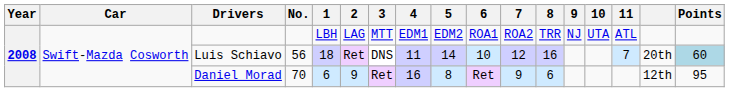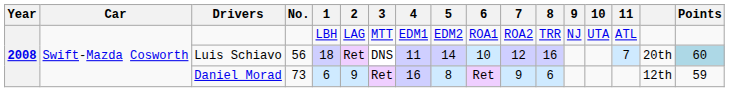 <table class="wikitable" style="text-align:center; font-size:90%">
 <tr>
 <th>Year</th>
 <th>Car</th>
 <th>Drivers</th>
 <th>No.</th>
 <th>1</th>
 <th>2</th>
 <th>3</th>
 <th>4</th>
 <th>5</th>
 <th>6</th>
 <th>7</th>
 <th>8</th>
 <th>9</th>
 <th>10</th>
 <th>11</th>
 <th></th>
 <th>Points</th>
 </tr>
 <tr>
 <th rowspan="3"><a href='#'>2008</a></th>
 <td rowspan="3"><a href='#'>Swift</a>-<a href='#'>Mazda</a> <a href='#'>Cosworth</a></td>
 <td></td>
 <td></td>
 <td><a href='#'>LBH</a></td>
 <td><a href='#'>LAG</a></td>
 <td><a href='#'>MTT</a></td>
 <td><a href='#'>EDM1</a></td>
 <td><a href='#'>EDM2</a></td>
 <td><a href='#'>ROA1</a></td>
 <td><a href='#'>ROA2</a></td>
 <td><a href='#'>TRR</a></td>
 <td><a href='#'>NJ</a></td>
 <td><a href='#'>UTA</a></td>
 <td><a href='#'>ATL</a></td>
 <td></td>
 <td></td>
 </tr>
 <tr>
 <td align="left"> Luis Schiavo</td>
 <td>56</td>
 <td style="background:#cfcfff;">18</td>
 <td style="background:#efcfff;">Ret</td>
 <td style="background:#fff;">DNS</td>
 <td style="background:#cfcfff;">11</td>
 <td style="background:#cfcfff;">14</td>
 <td style="background:#cfeaff;">10</td>
 <td style="background:#cfcfff;">12</td>
 <td style="background:#cfcfff;">16</td>
 <td></td>
 <td></td>
 <td style="background:#cfeaff;">7</td>
 <td>20th</td>
 <td style="background: lightblue;">60</td>
 </tr>
 <tr>
 <td align="left"> <a href='#'>Daniel Morad</a></td>
-<td>70</td>
+<td>73</td>
 <td style="background:#cfeaff;">6</td>
 <td style="background:#cfeaff;">9</td>
 <td style="background:#efcfff;">Ret</td>
 <td style="background:#cfcfff;">16</td>
 <td style="background:#cfeaff;">8</td>
 <td style="background:#efcfff;">Ret</td>
 <td style="background:#cfeaff;">9</td>
 <td style="background:#cfeaff;">6</td>
 <td></td>
 <td></td>
 <td></td>
 <td>12th</td>
-<td>95</td>
+<td>59</td>
 </tr>
 </table>
